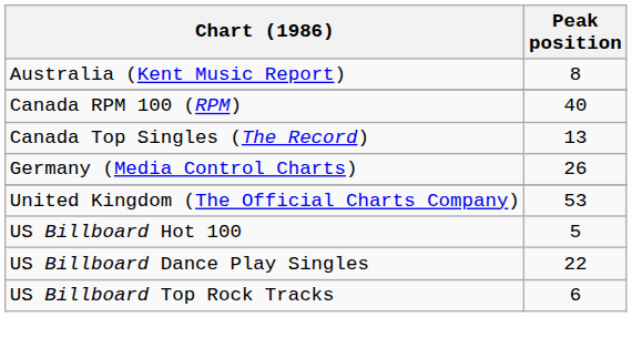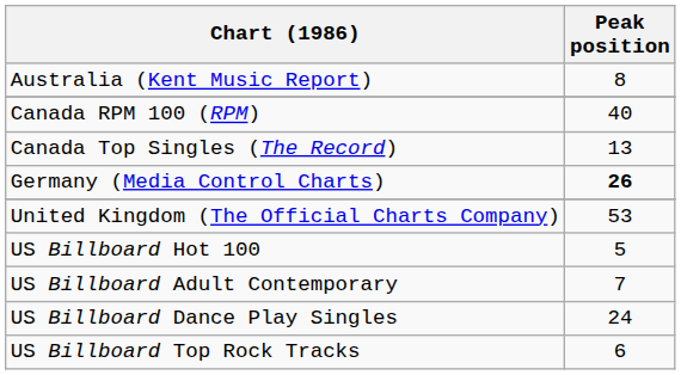 <table class="wikitable sortable">
 <tr>
 <th>Chart (1986)</th>
 <th>Peak<br>position</th>
 </tr>
 <tr>
 <td>Australia (<a href='#'>Kent Music Report</a>)</td>
 <td align="center">8</td>
 </tr>
 <tr>
 </tr>
 <tr>
 <td>Canada RPM 100 (<em><a href='#'>RPM</a></em>)</td>
 <td align="center">40</td>
 </tr>
 <tr>
 <td>Canada Top Singles (<em><a href='#'>The Record</a></em>)</td>
 <td align="center">13</td>
 </tr>
 <tr>
 <td>Germany (<a href='#'>Media Control Charts</a>)</td>
-<td align="center">26</td>
+<td align="center"><strong>26</strong></td>
 </tr>
 <tr>
 </tr>
 <tr>
 <td>United Kingdom (<a href='#'>The Official Charts Company</a>)</td>
 <td align="center">53</td>
 </tr>
 <tr>
 <td>US <em>Billboard</em> Hot 100</td>
 <td align="center">5</td>
 </tr>
 <tr>
+<td>US <em>Billboard</em> Adult Contemporary</td>
+<td align="center">7</td>
+</tr>
+<tr>
 <td>US <em>Billboard</em> Dance Play Singles</td>
-<td align="center">22</td>
+<td align="center">24</td>
 </tr>
 <tr>
 <td>US <em>Billboard</em> Top Rock Tracks</td>
 <td align="center">6</td>
 </tr>
 </table>
